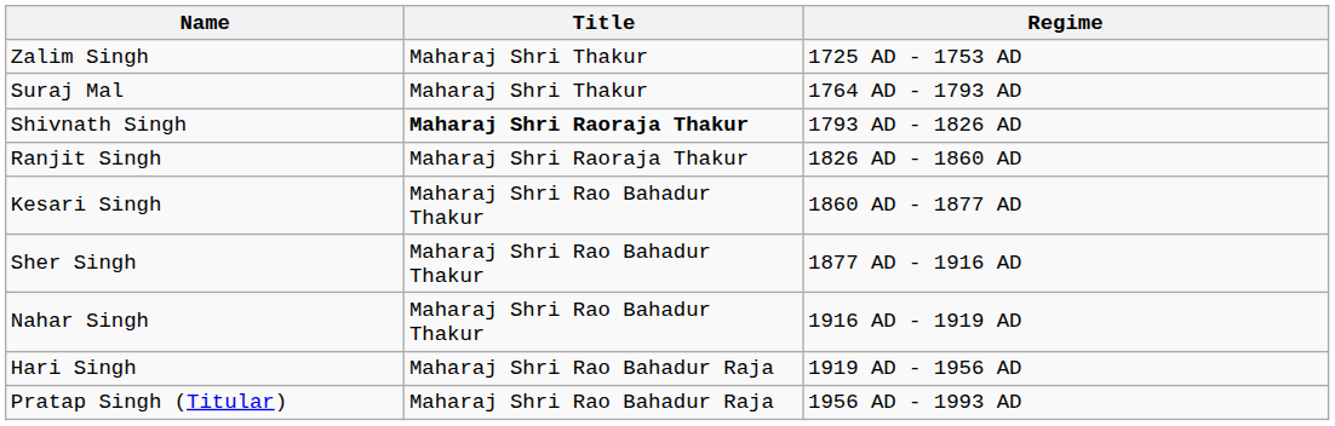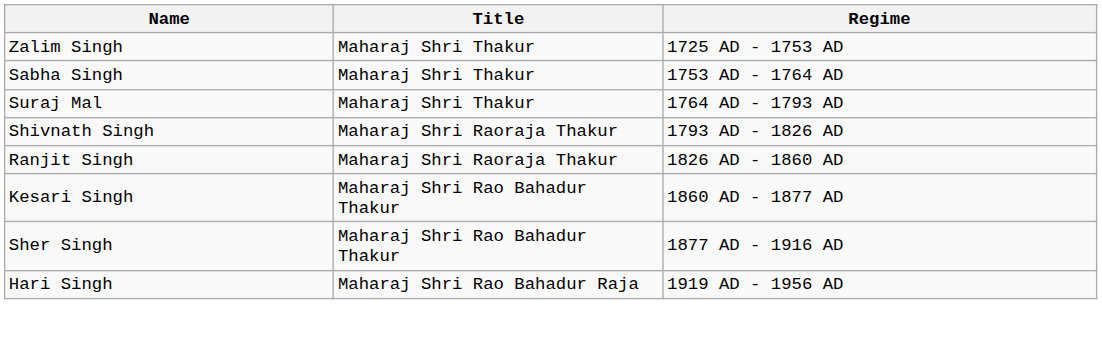 <table class="wikitable sortable" style="width:65%;">
 <tr>
 <th width=19%>Name</th>
 <th width=19%>Title</th>
 <th width=25%>Regime</th>
 </tr>
 <tr>
 <td sortname>Zalim Singh</td>
 <td sort>Maharaj Shri Thakur</td>
 <td>1725 AD - 1753 AD</td>
 </tr>
 <tr>
+<td sortname>Sabha Singh</td>
+<td sort>Maharaj Shri Thakur</td>
+<td>1753 AD - 1764 AD</td>
+</tr>
+<tr>
 <td sortname>Suraj Mal</td>
 <td sort>Maharaj Shri Thakur</td>
 <td>1764 AD - 1793 AD</td>
 </tr>
 <tr>
 <td sortname>Shivnath Singh</td>
-<td sort><strong>Maharaj Shri Raoraja Thakur</strong></td>
+<td sort>Maharaj Shri Raoraja Thakur</td>
 <td>1793 AD - 1826 AD</td>
 </tr>
 <tr>
 <td sortname>Ranjit Singh</td>
 <td sort>Maharaj Shri Raoraja Thakur</td>
 <td>1826 AD - 1860 AD</td>
 </tr>
 <tr>
 <td sortname>Kesari Singh</td>
 <td sort>Maharaj Shri Rao Bahadur Thakur</td>
 <td>1860 AD - 1877 AD</td>
 </tr>
 <tr>
 <td sortname>Sher Singh</td>
 <td sort>Maharaj Shri Rao Bahadur Thakur</td>
 <td>1877 AD - 1916 AD</td>
 </tr>
 <tr>
-<td sortname>Nahar Singh</td>
-<td sort>Maharaj Shri Rao Bahadur Thakur</td>
-<td>1916 AD - 1919 AD</td>
-</tr>
-<tr>
 <td sortname>Hari Singh</td>
 <td sort>Maharaj Shri Rao Bahadur Raja</td>
 <td>1919 AD - 1956 AD</td>
 </tr>
-<tr>
-<td sortname>Pratap Singh (<a href='#'>Titular</a>)</td>
-<td sort>Maharaj Shri Rao Bahadur Raja</td>
-<td>1956 AD - 1993 AD</td>
-</tr>
 </table>
